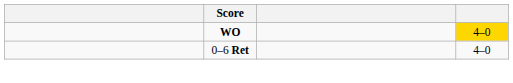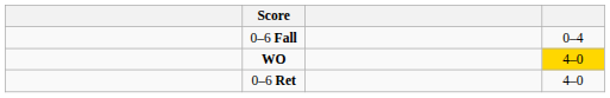 <table class="wikitable" style="text-align: center; ">
 <tr>
 <th align="right" width="270"></th>
 <th width="65">Score</th>
 <th align="left" width="270"></th>
 <th width="65"></th>
+</tr>
+<tr>
+<td align="left"></td>
+<td>0–6 <strong>Fall</strong></td>
+<td align="left"><strong></strong></td>
+<td>0–4 <strong></strong></td>
 </tr>
 <tr>
 <td align="left"><strong></strong></td>
 <td><strong>WO</strong></td>
 <td align="left"></td>
 <td style="background: gold;">4–0 <strong></strong></td>
 </tr>
 <tr>
 <td align="left"></td>
 <td>0–6 <strong>Ret</strong></td>
 <td align="left"><strong></strong></td>
 <td>4–0 <strong></strong></td>
 </tr>
 </table>
